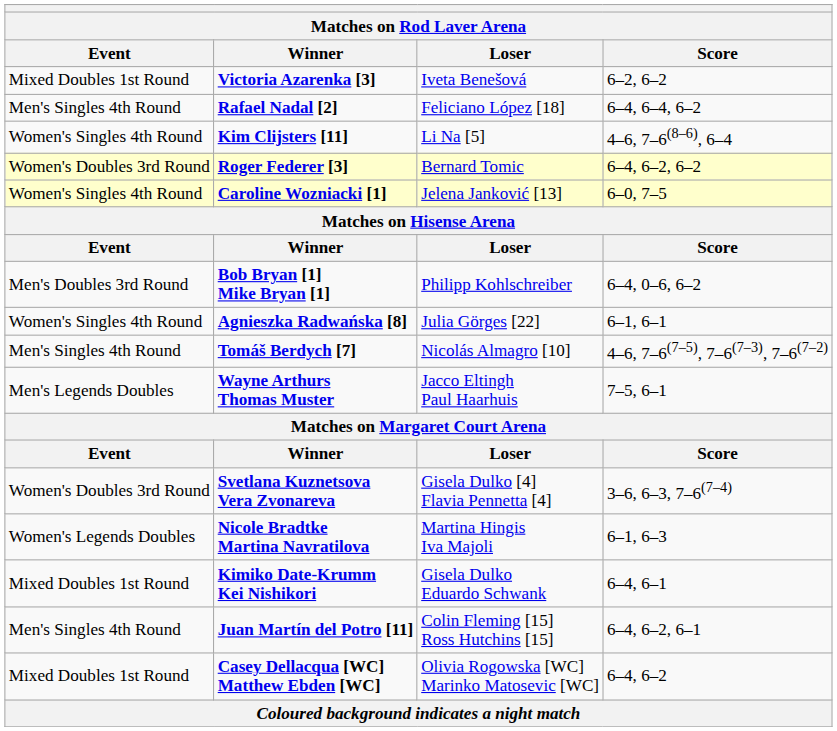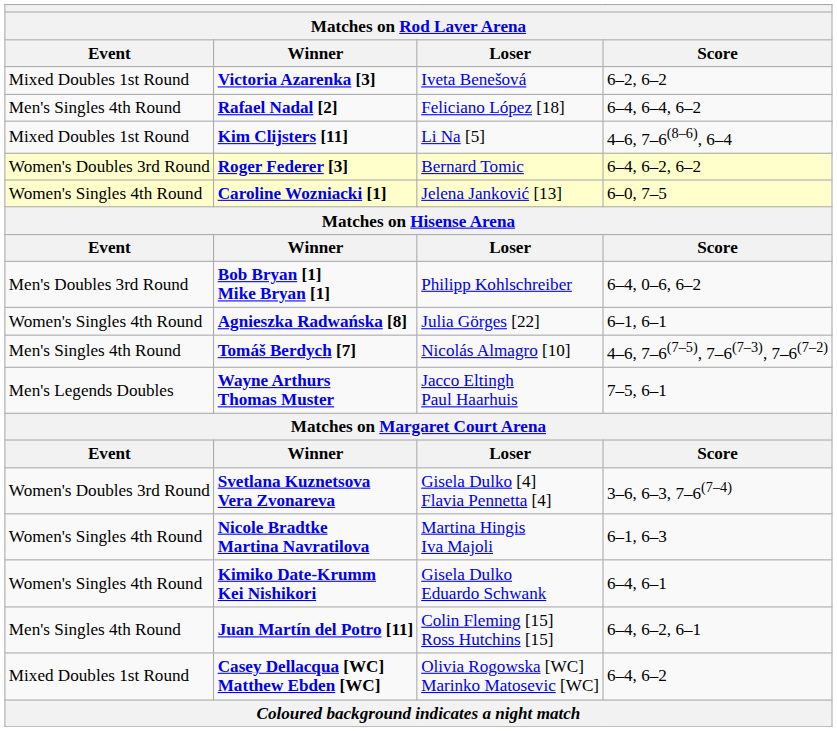 <table class="wikitable collapsible uncollapsed" style="margin:1em auto;">
 <tr>
 <th colspan=4></th>
 </tr>
 <tr>
 <th colspan=4><strong>Matches on <a href='#'>Rod Laver Arena</a></strong></th>
 </tr>
 <tr>
 <th>Event</th>
 <th>Winner</th>
 <th>Loser</th>
 <th>Score</th>
 </tr>
 <tr>
 <td>Mixed Doubles 1st Round</td>
 <td><strong> <a href='#'>Victoria Azarenka</a> [3]</strong></td>
 <td> <a href='#'>Iveta Benešová</a></td>
 <td>6–2, 6–2</td>
 </tr>
 <tr>
 <td>Men's Singles 4th Round</td>
 <td><strong> <a href='#'>Rafael Nadal</a> [2]</strong></td>
 <td> <a href='#'>Feliciano López</a> [18]</td>
 <td>6–4, 6–4, 6–2</td>
 </tr>
 <tr>
-<td>Women's Singles 4th Round</td>
+<td>Mixed Doubles 1st Round</td>
 <td><strong> <a href='#'>Kim Clijsters</a> [11]</strong></td>
 <td> <a href='#'>Li Na</a> [5]</td>
 <td>4–6, 7–6<sup>(8–6)</sup>, 6–4</td>
 </tr>
 <tr style="background:#ffc;">
 <td>Women's Doubles 3rd Round</td>
 <td><strong> <a href='#'>Roger Federer</a> [3]</strong></td>
 <td> <a href='#'>Bernard Tomic</a></td>
 <td>6–4, 6–2, 6–2</td>
 </tr>
 <tr style="background:#ffc;">
 <td>Women's Singles 4th Round</td>
 <td><strong> <a href='#'>Caroline Wozniacki</a> [1]</strong></td>
 <td> <a href='#'>Jelena Janković</a> [13]</td>
 <td>6–0, 7–5</td>
 </tr>
 <tr>
 <th colspan=4><strong>Matches on <a href='#'>Hisense Arena</a></strong></th>
 </tr>
 <tr>
 <th>Event</th>
 <th>Winner</th>
 <th>Loser</th>
 <th>Score</th>
 </tr>
 <tr>
 <td>Men's Doubles 3rd Round</td>
 <td><strong> <a href='#'>Bob Bryan</a> [1]<br> <a href='#'>Mike Bryan</a> [1]</strong></td>
 <td> <a href='#'>Philipp Kohlschreiber</a></td>
 <td>6–4, 0–6, 6–2</td>
 </tr>
 <tr>
 <td>Women's Singles 4th Round</td>
 <td><strong> <a href='#'>Agnieszka Radwańska</a> [8]</strong></td>
 <td> <a href='#'>Julia Görges</a> [22]</td>
 <td>6–1, 6–1</td>
 </tr>
 <tr>
 <td>Men's Singles 4th Round</td>
 <td><strong> <a href='#'>Tomáš Berdych</a> [7]</strong></td>
 <td> <a href='#'>Nicolás Almagro</a> [10]</td>
 <td>4–6, 7–6<sup>(7–5)</sup>, 7–6<sup>(7–3)</sup>, 7–6<sup>(7–2)</sup></td>
 </tr>
 <tr>
 <td>Men's Legends Doubles</td>
 <td><strong> <a href='#'>Wayne Arthurs</a><br> <a href='#'>Thomas Muster</a></strong></td>
 <td> <a href='#'>Jacco Eltingh</a><br> <a href='#'>Paul Haarhuis</a></td>
 <td>7–5, 6–1</td>
 </tr>
 <tr>
 <th colspan=4><strong>Matches on <a href='#'>Margaret Court Arena</a></strong></th>
 </tr>
 <tr>
 <th>Event</th>
 <th>Winner</th>
 <th>Loser</th>
 <th>Score</th>
 </tr>
 <tr>
 <td>Women's Doubles 3rd Round</td>
 <td><strong> <a href='#'>Svetlana Kuznetsova</a><br> <a href='#'>Vera Zvonareva</a></strong></td>
 <td> <a href='#'>Gisela Dulko</a> [4]<br> <a href='#'>Flavia Pennetta</a> [4]</td>
 <td>3–6, 6–3, 7–6<sup>(7–4)</sup></td>
 </tr>
 <tr>
-<td>Women's Legends Doubles</td>
+<td>Women's Singles 4th Round</td>
 <td><strong> <a href='#'>Nicole Bradtke</a><br> <a href='#'>Martina Navratilova</a></strong></td>
 <td> <a href='#'>Martina Hingis</a><br> <a href='#'>Iva Majoli</a></td>
 <td>6–1, 6–3</td>
 </tr>
 <tr>
-<td>Mixed Doubles 1st Round</td>
+<td>Women's Singles 4th Round</td>
 <td><strong> <a href='#'>Kimiko Date-Krumm</a><br> <a href='#'>Kei Nishikori</a></strong></td>
 <td> <a href='#'>Gisela Dulko</a><br> <a href='#'>Eduardo Schwank</a></td>
 <td>6–4, 6–1</td>
 </tr>
 <tr>
 <td>Men's Singles 4th Round</td>
 <td><strong> <a href='#'>Juan Martín del Potro</a> [11]</strong></td>
 <td> <a href='#'>Colin Fleming</a> [15]<br> <a href='#'>Ross Hutchins</a> [15]</td>
 <td>6–4, 6–2, 6–1</td>
 </tr>
 <tr>
 <td>Mixed Doubles 1st Round</td>
 <td><strong> <a href='#'>Casey Dellacqua</a> [WC]<br> <a href='#'>Matthew Ebden</a> [WC]</strong></td>
 <td> <a href='#'>Olivia Rogowska</a> [WC]<br> <a href='#'>Marinko Matosevic</a> [WC]</td>
 <td>6–4, 6–2</td>
 </tr>
 <tr>
 <th colspan=4><em>Coloured background indicates a night match</em></th>
 </tr>
 </table>
